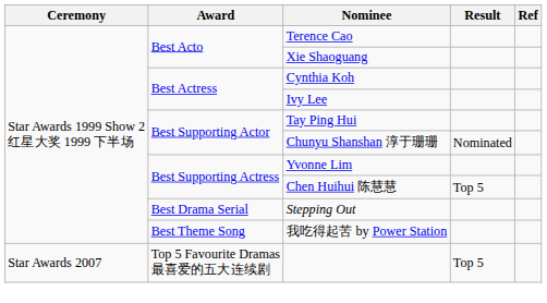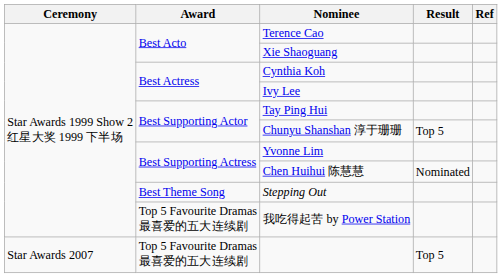 <table class="wikitable">
 <tr>
 <th>Ceremony</th>
 <th>Award</th>
 <th>Nominee</th>
 <th>Result</th>
 <th>Ref</th>
 </tr>
 <tr>
 <td rowspan="10">Star Awards 1999 Show 2 <br> 红星大奖 1999 下半场</td>
 <td rowspan="2"><a href='#'>Best Acto</a></td>
 <td><a href='#'>Terence Cao</a></td>
 <td></td>
 <td></td>
 </tr>
 <tr>
 <td><a href='#'>Xie Shaoguang</a></td>
 <td></td>
 <td></td>
 </tr>
 <tr>
 <td rowspan="2"><a href='#'>Best Actress</a></td>
 <td><a href='#'>Cynthia Koh</a></td>
 <td></td>
 <td></td>
 </tr>
 <tr>
 <td><a href='#'>Ivy Lee</a></td>
 <td></td>
 <td></td>
 </tr>
 <tr>
 <td rowspan="2"><a href='#'>Best Supporting Actor</a></td>
 <td><a href='#'>Tay Ping Hui</a></td>
 <td></td>
 <td></td>
 </tr>
 <tr>
 <td><a href='#'>Chunyu Shanshan</a> 淳于珊珊</td>
-<td>Nominated</td>
+<td> Top 5</td>
 <td></td>
 </tr>
 <tr>
 <td rowspan="2"><a href='#'>Best Supporting Actress</a></td>
 <td><a href='#'>Yvonne Lim</a></td>
 <td></td>
 <td></td>
 </tr>
 <tr>
 <td><a href='#'>Chen Huihui</a> 陈慧慧</td>
-<td> Top 5</td>
+<td>Nominated</td>
 <td></td>
 </tr>
 <tr>
-<td><a href='#'>Best Drama Serial</a></td>
+<td><a href='#'>Best Theme Song</a></td>
 <td><em>Stepping Out</em></td>
 <td></td>
 <td></td>
 </tr>
 <tr>
-<td><a href='#'>Best Theme Song</a></td>
+<td>Top 5 Favourite Dramas<br>最喜爱的五大连续剧</td>
 <td>我吃得起苦 by <a href='#'>Power Station</a></td>
 <td></td>
 <td></td>
 </tr>
 <tr>
 <td>Star Awards 2007</td>
 <td>Top 5 Favourite Dramas<br>最喜爱的五大连续剧</td>
 <td></td>
 <td> Top 5</td>
 <td></td>
 </tr>
 </table>
